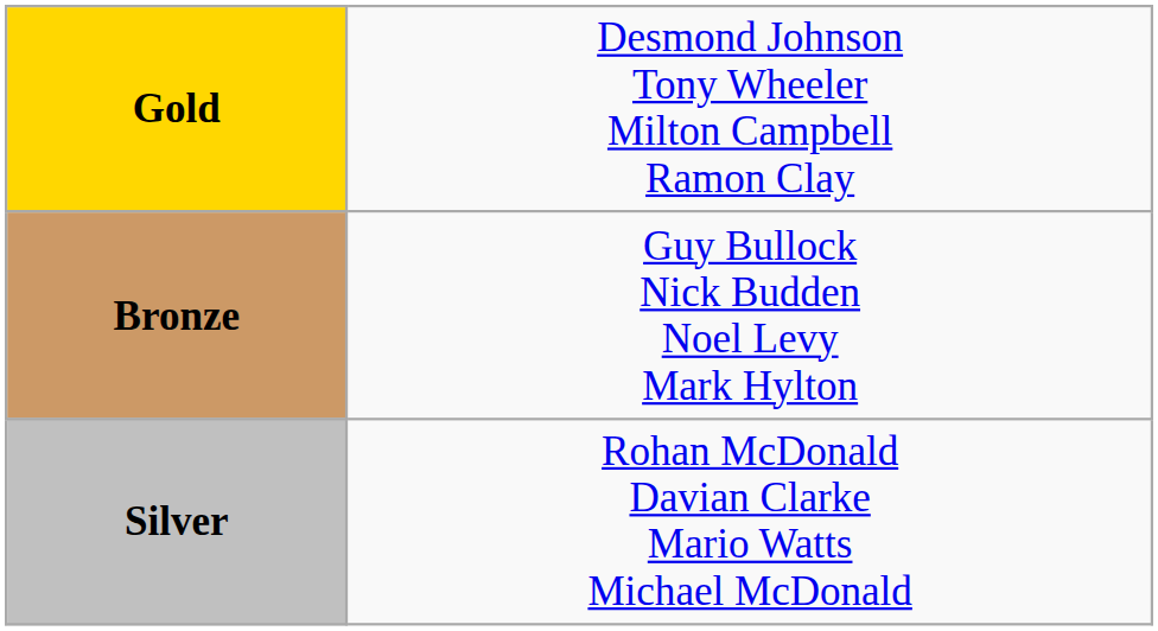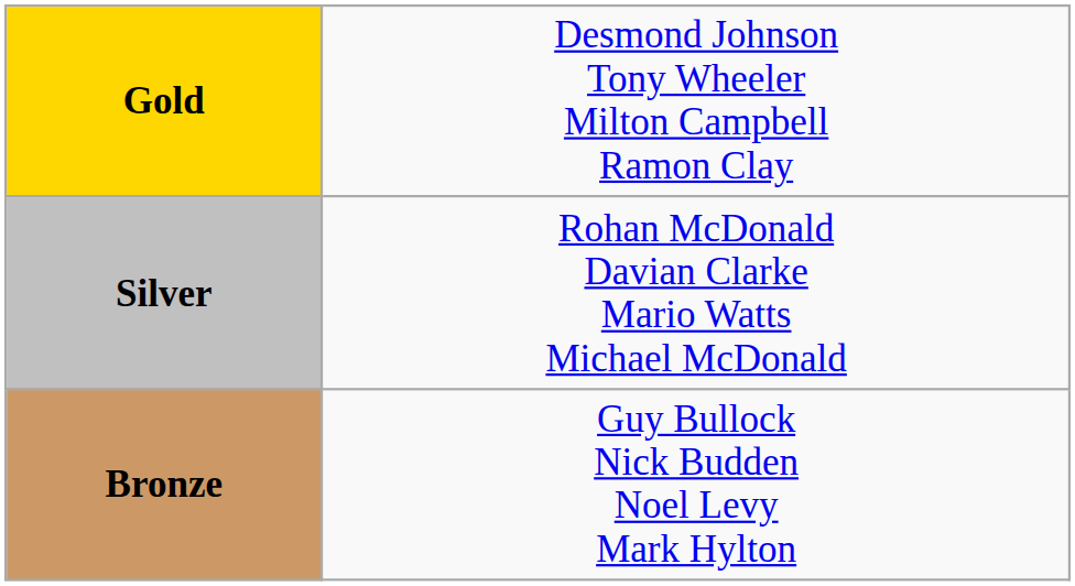 <table class="wikitable" style="text-align:center; " width="35%">
 <tr>
 <td bgcolor="gold"><strong>Gold</strong></td>
 <td><a href='#'>Desmond Johnson</a><br><a href='#'>Tony Wheeler</a><br><a href='#'>Milton Campbell</a><br><a href='#'>Ramon Clay</a><br>  <small><em></em></small></td>
 </tr>
 <tr>
+<td bgcolor="silver"><strong>Silver</strong></td>
+<td><a href='#'>Rohan McDonald</a><br><a href='#'>Davian Clarke</a><br><a href='#'>Mario Watts</a><br><a href='#'>Michael McDonald</a><br>  <small><em></em></small></td>
+</tr>
+<tr>
 <td bgcolor="CC9966"><strong>Bronze</strong></td>
 <td><a href='#'>Guy Bullock</a><br><a href='#'>Nick Budden</a><br><a href='#'>Noel Levy</a><br><a href='#'>Mark Hylton</a><br>  <small><em></em></small></td>
 </tr>
-<tr>
-<td bgcolor="silver"><strong>Silver</strong></td>
-<td><a href='#'>Rohan McDonald</a><br><a href='#'>Davian Clarke</a><br><a href='#'>Mario Watts</a><br><a href='#'>Michael McDonald</a><br>  <small><em></em></small></td>
-</tr>
 </table>
